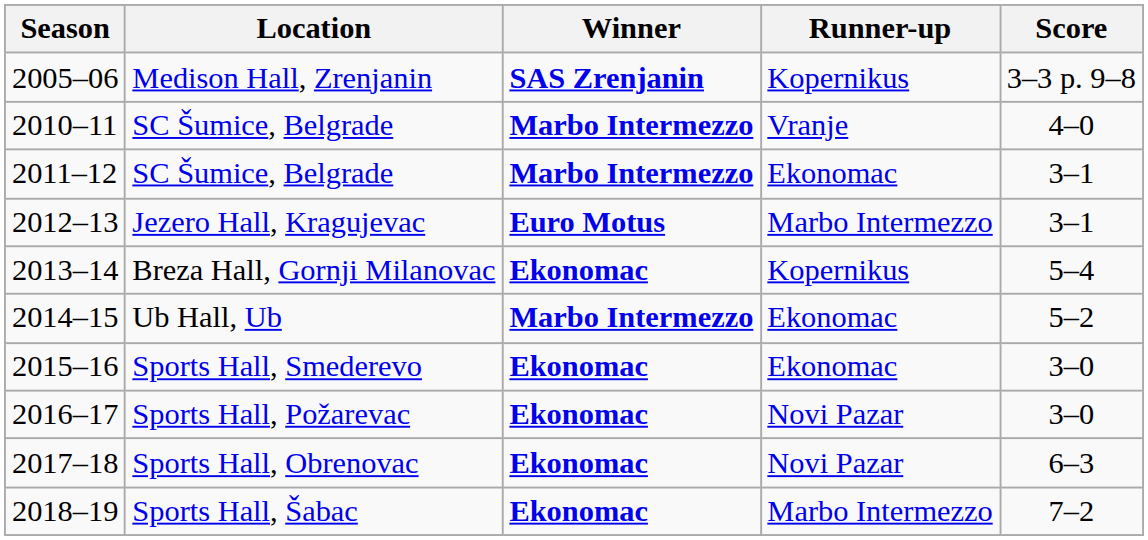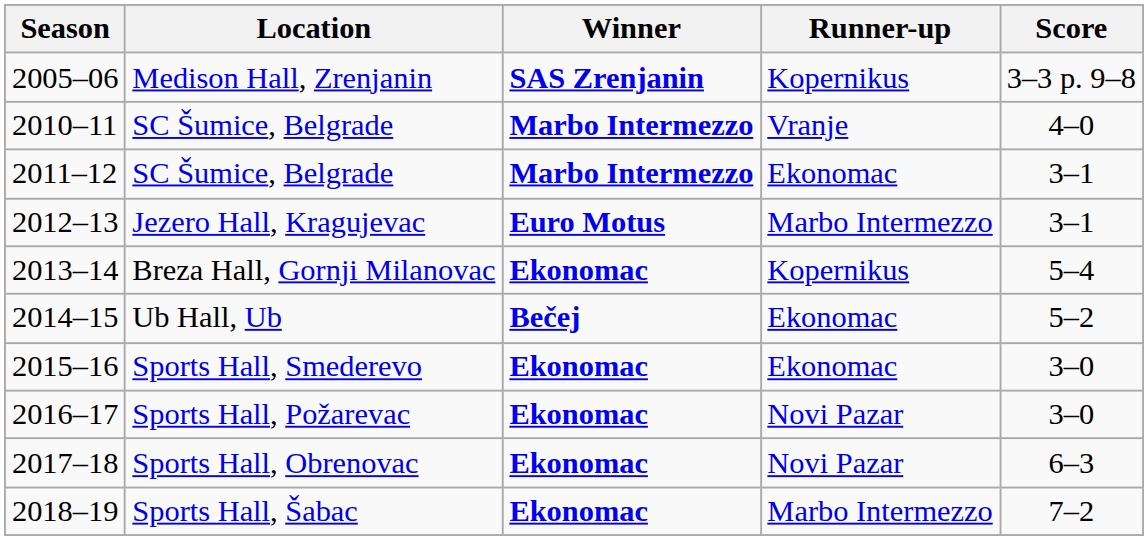 <table class="wikitable">
 <tr>
 <th>Season</th>
 <th>Location</th>
 <th>Winner</th>
 <th>Runner-up</th>
 <th>Score</th>
 </tr>
 <tr>
 <td>2005–06</td>
 <td><a href='#'>Medison Hall</a>, <a href='#'>Zrenjanin</a></td>
 <td><strong><a href='#'>SAS Zrenjanin</a></strong></td>
 <td><a href='#'>Kopernikus</a></td>
 <td align=center>3–3 p. 9–8</td>
 </tr>
 <tr>
 <td>2010–11</td>
 <td><a href='#'>SC Šumice</a>, <a href='#'>Belgrade</a></td>
 <td><strong><a href='#'>Marbo Intermezzo</a></strong></td>
 <td><a href='#'>Vranje</a></td>
 <td align=center>4–0</td>
 </tr>
 <tr>
 <td>2011–12</td>
 <td><a href='#'>SC Šumice</a>, <a href='#'>Belgrade</a></td>
 <td><strong><a href='#'>Marbo Intermezzo</a></strong></td>
 <td><a href='#'>Ekonomac</a></td>
 <td align=center>3–1</td>
 </tr>
 <tr>
 <td>2012–13</td>
 <td><a href='#'>Jezero Hall</a>, <a href='#'>Kragujevac</a></td>
 <td><strong><a href='#'>Euro Motus</a></strong></td>
 <td><a href='#'>Marbo Intermezzo</a></td>
 <td align=center>3–1</td>
 </tr>
 <tr>
 <td>2013–14</td>
 <td>Breza Hall, <a href='#'>Gornji Milanovac</a></td>
 <td><strong><a href='#'>Ekonomac</a></strong></td>
 <td><a href='#'>Kopernikus</a></td>
 <td align=center>5–4</td>
 </tr>
 <tr>
 <td>2014–15</td>
 <td>Ub Hall, <a href='#'>Ub</a></td>
-<td><strong><a href='#'>Marbo Intermezzo</a></strong></td>
+<td><strong><a href='#'>Bečej</a></strong></td>
 <td><a href='#'>Ekonomac</a></td>
 <td align=center>5–2</td>
 </tr>
 <tr>
 <td>2015–16</td>
 <td><a href='#'>Sports Hall</a>, <a href='#'>Smederevo</a></td>
 <td><strong><a href='#'>Ekonomac</a></strong></td>
 <td><a href='#'>Ekonomac</a></td>
 <td align=center>3–0</td>
 </tr>
 <tr>
 <td>2016–17</td>
 <td><a href='#'>Sports Hall</a>, <a href='#'>Požarevac</a></td>
 <td><strong><a href='#'>Ekonomac</a></strong></td>
 <td><a href='#'>Novi Pazar</a></td>
 <td align=center>3–0</td>
 </tr>
 <tr>
 <td>2017–18</td>
 <td><a href='#'>Sports Hall</a>, <a href='#'>Obrenovac</a></td>
 <td><strong><a href='#'>Ekonomac</a></strong></td>
 <td><a href='#'>Novi Pazar</a></td>
 <td align=center>6–3</td>
 </tr>
 <tr>
 <td>2018–19</td>
 <td><a href='#'>Sports Hall</a>, <a href='#'>Šabac</a></td>
 <td><strong><a href='#'>Ekonomac</a></strong></td>
 <td><a href='#'>Marbo Intermezzo</a></td>
 <td align=center>7–2</td>
 </tr>
 </table>
